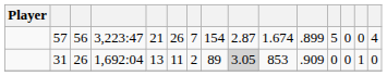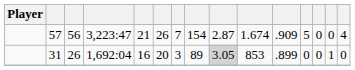 <table class="wikitable sortable" style="text-align:center;">
 <tr>
 <th>Player</th>
 <th></th>
 <th></th>
 <th></th>
 <th></th>
 <th></th>
 <th></th>
 <th></th>
 <th></th>
 <th></th>
 <th></th>
 <th></th>
 <th></th>
 <th></th>
 <th></th>
 </tr>
 <tr>
 <td></td>
 <td>57</td>
 <td>56</td>
 <td>3,223:47</td>
 <td>21</td>
 <td>26</td>
 <td>7</td>
 <td>154</td>
 <td>2.87</td>
 <td>1.674</td>
-<td>.899</td>
+<td>.909</td>
 <td>5</td>
 <td>0</td>
 <td>0</td>
 <td>4</td>
 </tr>
 <tr>
 <td></td>
 <td>31</td>
 <td>26</td>
 <td>1,692:04</td>
-<td>13</td>
-<td>11</td>
-<td>2</td>
+<td>16</td>
+<td>20</td>
+<td>3</td>
 <td>89</td>
 <td style="background: lightgrey;">3.05</td>
 <td>853</td>
-<td>.909</td>
+<td>.899</td>
 <td>0</td>
 <td>0</td>
 <td>1</td>
 <td>0</td>
 </tr>
 <tr>
 </tr>
 </table>
